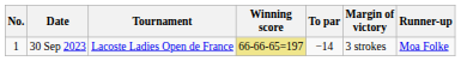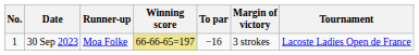 <table class="wikitable" style="font-size:95%;">
 <tr>
 <th>No.</th>
 <th>Date</th>
-<th>Tournament</th>
+<th>Runner-up</th>
 <th>Winning<br>score</th>
 <th>To par</th>
 <th>Margin of<br>victory</th>
-<th>Runner-up</th>
+<th>Tournament</th>
 </tr>
 <tr>
 <td align=center>1</td>
 <td align=right>30 Sep <a href='#'>2023</a></td>
+<td> <a href='#'>Moa Folke</a></td>
+<td align=right style="background: khaki;">66-66-65=197</td>
+<td align=center>−16</td>
+<td>3 strokes</td>
 <td><a href='#'>Lacoste Ladies Open de France</a></td>
-<td align=right style="background: khaki;">66-66-65=197</td>
-<td align=center>−14</td>
-<td>3 strokes</td>
-<td> <a href='#'>Moa Folke</a></td>
 </tr>
 </table>
